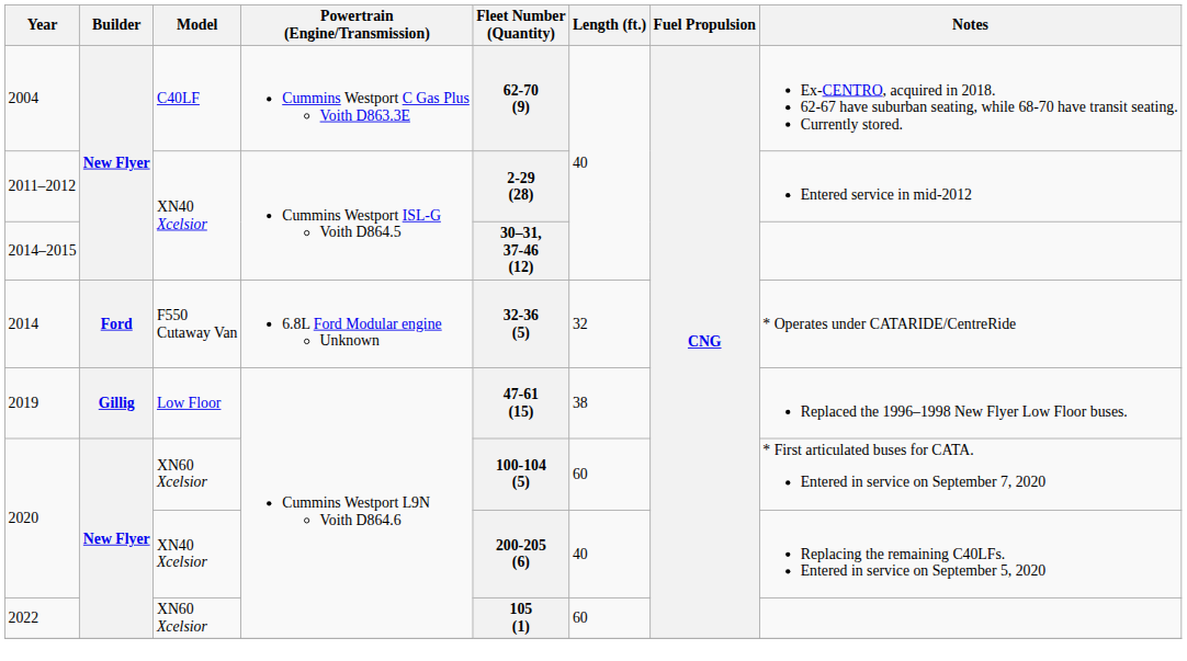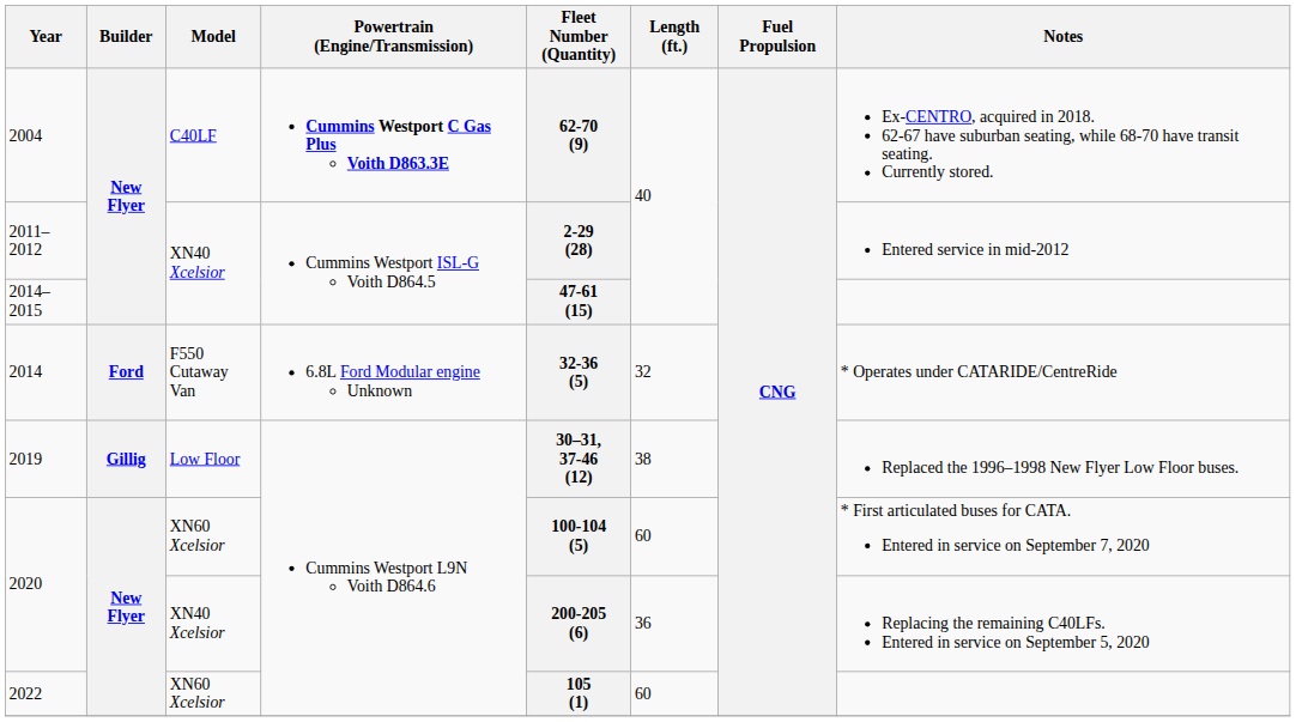 <table class="wikitable">
 <tr>
 <th>Year</th>
 <th>Builder</th>
 <th>Model</th>
 <th>Powertrain<br>(Engine/Transmission)</th>
 <th>Fleet Number<br>(Quantity)</th>
 <th>Length (ft.)</th>
 <th>Fuel Propulsion</th>
 <th>Notes</th>
 </tr>
 <tr>
 <td>2004</td>
 <th rowspan="3"><a href='#'>New Flyer</a></th>
 <td><a href='#'>C40LF</a></td>
-<td><br><ul><li><a href='#'>Cummins</a> Westport <a href='#'>C Gas Plus</a><ul><li><a href='#'>Voith D863.3E</a></li></ul></li></ul></td>
+<td><strong><br><ul><li><a href='#'>Cummins</a> Westport <a href='#'>C Gas Plus</a><ul><li><a href='#'>Voith D863.3E</a></li></ul></li></ul></strong></td>
 <th>62-70<br>(9)</th>
 <td rowspan="3">40</td>
 <th rowspan="8"><a href='#'>CNG</a></th>
 <td><br><ul><li>Ex-<a href='#'>CENTRO</a>, acquired in 2018.</li><li>62-67 have suburban seating, while 68-70 have transit seating.</li><li>Currently stored.</li></ul></td>
 </tr>
 <tr>
 <td>2011–2012</td>
 <td rowspan=2>XN40<br><em><a href='#'>Xcelsior</a></em></td>
 <td rowspan="2"><br><ul><li>Cummins Westport <a href='#'>ISL-G</a><ul><li>Voith D864.5</li></ul></li></ul></td>
 <th>2-29<br>(28)</th>
 <td><br><ul><li>Entered service in mid-2012</li></ul></td>
 </tr>
 <tr>
 <td rowspan=1>2014–2015</td>
-<th>30–31,<br>37-46<br>(12)</th>
+<th>47-61<br>(15)</th>
 <td></td>
 </tr>
 <tr>
 <td>2014</td>
 <th><a href='#'>Ford</a></th>
 <td>F550<br>Cutaway Van</td>
 <td><br><ul><li>6.8L <a href='#'>Ford Modular engine</a><ul><li>Unknown</li></ul></li></ul></td>
 <th>32-36<br>(5)</th>
 <td>32</td>
 <td>* Operates under CATARIDE/CentreRide</td>
 </tr>
 <tr>
 <td>2019</td>
 <th><a href='#'>Gillig</a></th>
 <td><a href='#'>Low Floor</a></td>
 <td rowspan="4"><br><ul><li>Cummins Westport L9N<ul><li>Voith D864.6</li></ul></li></ul></td>
-<th>47-61<br>(15)</th>
+<th>30–31,<br>37-46<br>(12)</th>
 <td>38</td>
 <td><br><ul><li>Replaced the 1996–1998 New Flyer Low Floor buses.</li></ul></td>
 </tr>
 <tr>
 <td rowspan=2>2020</td>
 <th rowspan="3"><a href='#'>New Flyer</a></th>
 <td>XN60<br><em>Xcelsior</em></td>
 <th>100-104<br>(5)</th>
 <td>60</td>
 <td>* First articulated buses for CATA.<br><ul><li>Entered in service on September 7, 2020</li></ul></td>
 </tr>
 <tr>
 <td>XN40<br><em>Xcelsior</em></td>
 <th>200-205<br>(6)</th>
-<td>40</td>
+<td>36</td>
 <td><br><ul><li>Replacing the remaining C40LFs.</li><li>Entered in service on September 5, 2020</li></ul></td>
 </tr>
 <tr>
 <td>2022</td>
 <td>XN60<br><em>Xcelsior</em></td>
 <th>105<br>(1)</th>
 <td>60</td>
 <td></td>
 </tr>
 <tr>
 </tr>
 </table>
